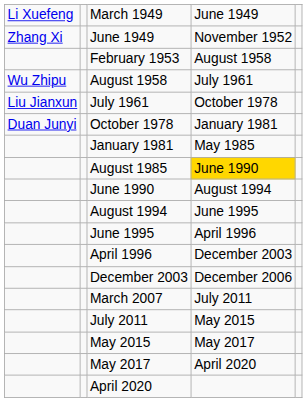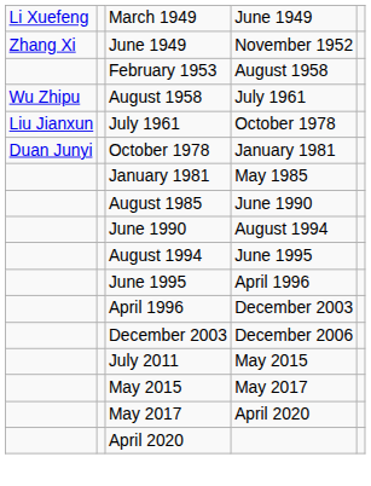 <table class="wikitable">
 <tr>
 <td><a href='#'>Li Xuefeng</a></td>
 <td></td>
 <td>March 1949</td>
 <td>June 1949</td>
 <td></td>
 </tr>
 <tr>
 <td><a href='#'>Zhang Xi</a></td>
 <td></td>
 <td>June 1949</td>
 <td>November 1952</td>
 <td></td>
 </tr>
 <tr>
 <td></td>
 <td></td>
 <td>February 1953</td>
 <td>August 1958</td>
 <td></td>
 </tr>
 <tr>
 <td><a href='#'>Wu Zhipu</a></td>
 <td></td>
 <td>August 1958</td>
 <td>July 1961</td>
 <td></td>
 </tr>
 <tr>
 <td><a href='#'>Liu Jianxun</a></td>
 <td></td>
 <td>July 1961</td>
 <td>October 1978</td>
 <td></td>
 </tr>
 <tr>
 <td><a href='#'>Duan Junyi</a></td>
 <td></td>
 <td>October 1978</td>
 <td>January 1981</td>
 <td></td>
 </tr>
 <tr>
 <td></td>
 <td></td>
 <td>January 1981</td>
 <td>May 1985</td>
 <td></td>
 </tr>
 <tr>
 <td></td>
 <td></td>
 <td>August 1985</td>
-<td style="background: gold;">June 1990</td>
+<td>June 1990</td>
 <td></td>
 </tr>
 <tr>
 <td></td>
 <td></td>
 <td>June 1990</td>
 <td>August 1994</td>
 <td></td>
 </tr>
 <tr>
 <td></td>
 <td></td>
 <td>August 1994</td>
 <td>June 1995</td>
 <td></td>
 </tr>
 <tr>
 <td></td>
 <td></td>
 <td>June 1995</td>
 <td>April 1996</td>
 <td></td>
 </tr>
 <tr>
 <td></td>
 <td></td>
 <td>April 1996</td>
 <td>December 2003</td>
 <td></td>
 </tr>
 <tr>
 <td></td>
 <td></td>
 <td>December 2003</td>
 <td>December 2006</td>
 <td></td>
 </tr>
 <tr>
 <td></td>
 <td></td>
-<td>March 2007</td>
-<td>July 2011</td>
-<td></td>
-</tr>
-<tr>
-<td></td>
-<td></td>
 <td>July 2011</td>
 <td>May 2015</td>
 <td></td>
 </tr>
 <tr>
 <td></td>
 <td></td>
 <td>May 2015</td>
 <td>May 2017</td>
 <td></td>
 </tr>
 <tr>
 <td></td>
 <td></td>
 <td>May 2017</td>
 <td>April 2020</td>
 <td></td>
 </tr>
 <tr>
 <td></td>
 <td></td>
 <td>April 2020</td>
 <td></td>
 <td></td>
 </tr>
 </table>
